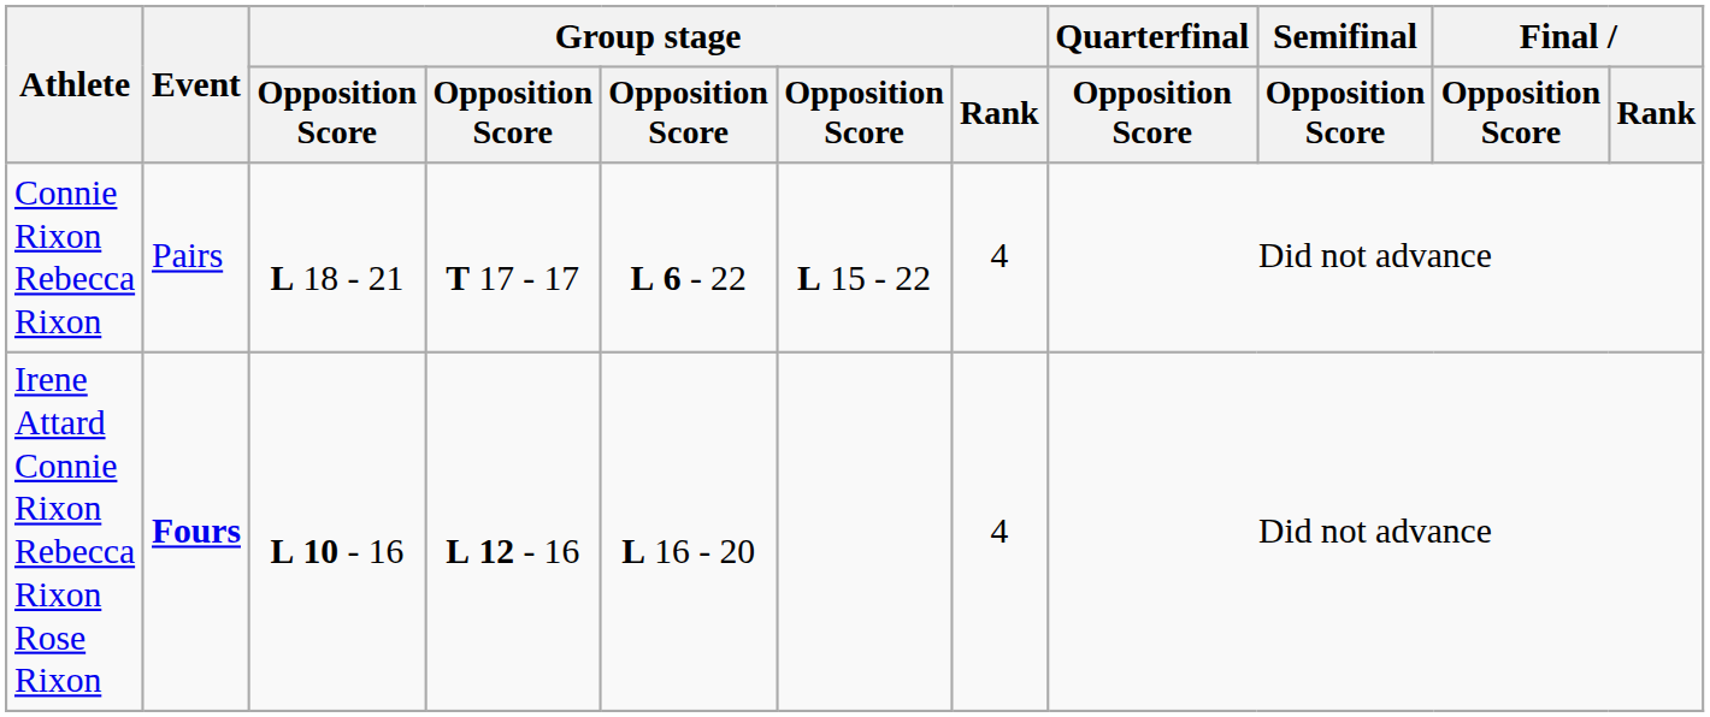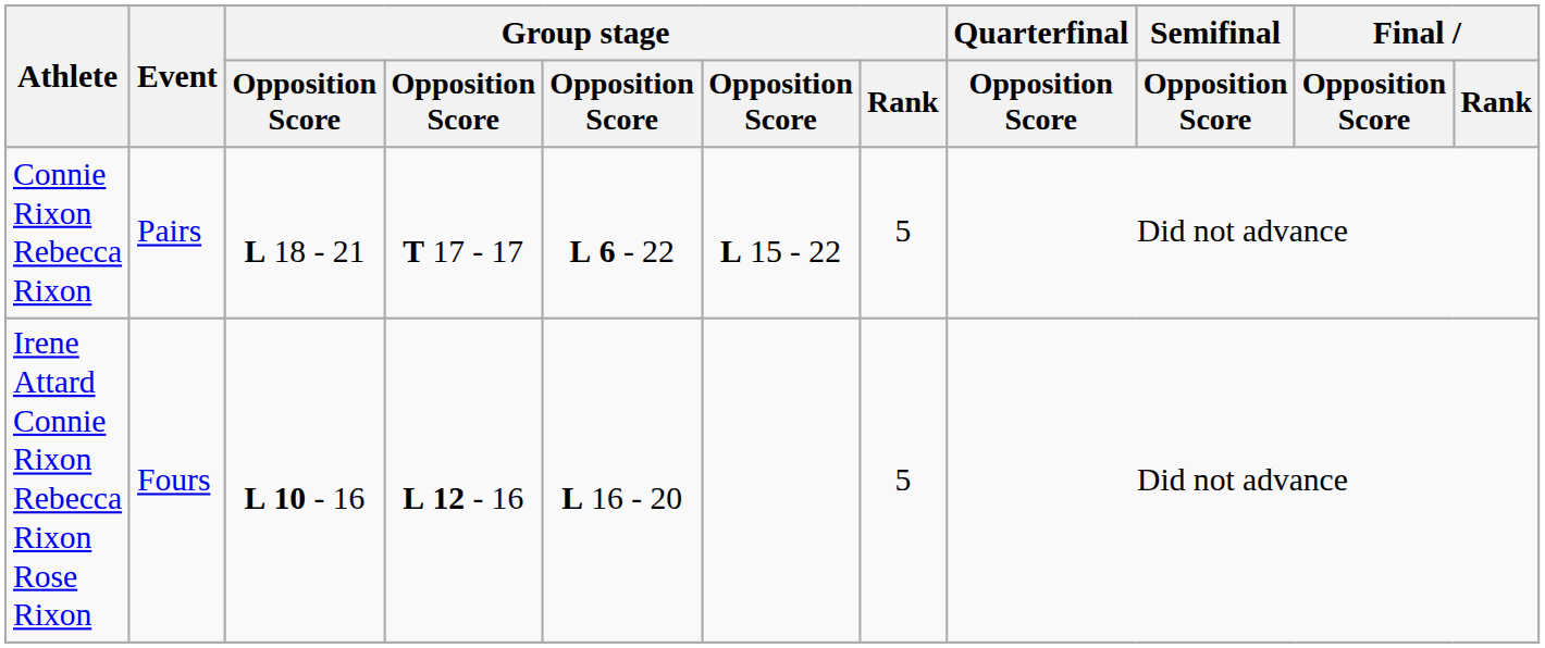 <table class="wikitable" style="font-size:88%; text-align:center">
 <tr>
 <th rowspan=2>Athlete</th>
 <th rowspan=2>Event</th>
 <th colspan=5>Group stage</th>
 <th>Quarterfinal</th>
 <th>Semifinal</th>
 <th colspan=2>Final / </th>
 </tr>
 <tr style="font-size:95%">
 <th>Opposition<br>Score</th>
 <th>Opposition<br>Score</th>
 <th>Opposition<br>Score</th>
 <th>Opposition<br>Score</th>
 <th>Rank</th>
 <th>Opposition<br>Score</th>
 <th>Opposition<br>Score</th>
 <th>Opposition<br>Score</th>
 <th>Rank</th>
 </tr>
 <tr>
 <td align=left><a href='#'>Connie Rixon</a><br><a href='#'>Rebecca Rixon</a></td>
 <td align=left><a href='#'>Pairs</a></td>
 <td><br><strong>L</strong> 18 - 21</td>
 <td><br><strong>T</strong> 17 - 17</td>
 <td><br><strong>L</strong> <strong>6</strong> - 22</td>
 <td><br><strong>L</strong> 15 - 22</td>
-<td>4</td>
+<td>5</td>
 <td colspan=4>Did not advance</td>
 </tr>
 <tr>
 <td align=left><a href='#'>Irene Attard</a><br><a href='#'>Connie Rixon</a><br><a href='#'>Rebecca Rixon</a><br><a href='#'>Rose Rixon</a></td>
-<td align=left><strong><a href='#'>Fours</a></strong></td>
+<td align=left><a href='#'>Fours</a></td>
 <td><br><strong>L</strong> <strong>10</strong> - 16</td>
 <td><br><strong>L</strong> <strong>12</strong> - 16</td>
 <td><br><strong>L</strong> 16 - 20</td>
 <td></td>
-<td>4</td>
+<td>5</td>
 <td colspan=4>Did not advance</td>
 </tr>
 </table>
